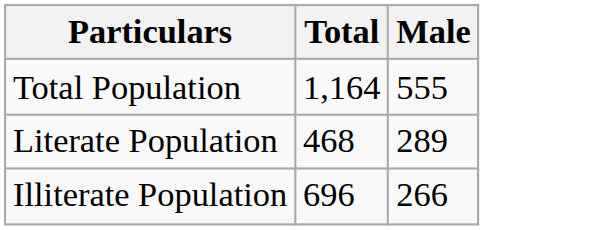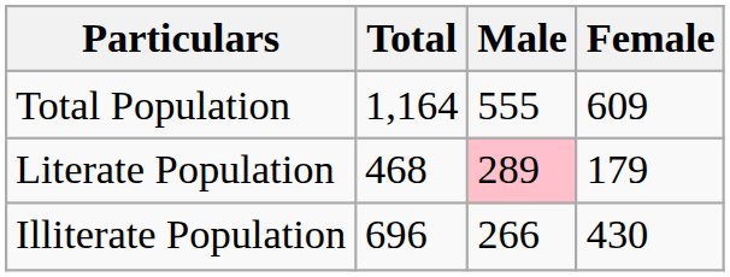 <table class="wikitable">
 <tr>
 <th>Particulars</th>
 <th>Total</th>
 <th>Male</th>
+<th>Female</th>
 </tr>
 <tr>
 <td>Total Population</td>
 <td>1,164</td>
 <td>555</td>
+<td>609</td>
 </tr>
 <tr>
 <td>Literate Population</td>
 <td>468</td>
-<td>289</td>
+<td style="background: pink;">289</td>
+<td>179</td>
 </tr>
 <tr>
 <td>Illiterate Population</td>
 <td>696</td>
 <td>266</td>
+<td>430</td>
 </tr>
 </table>
